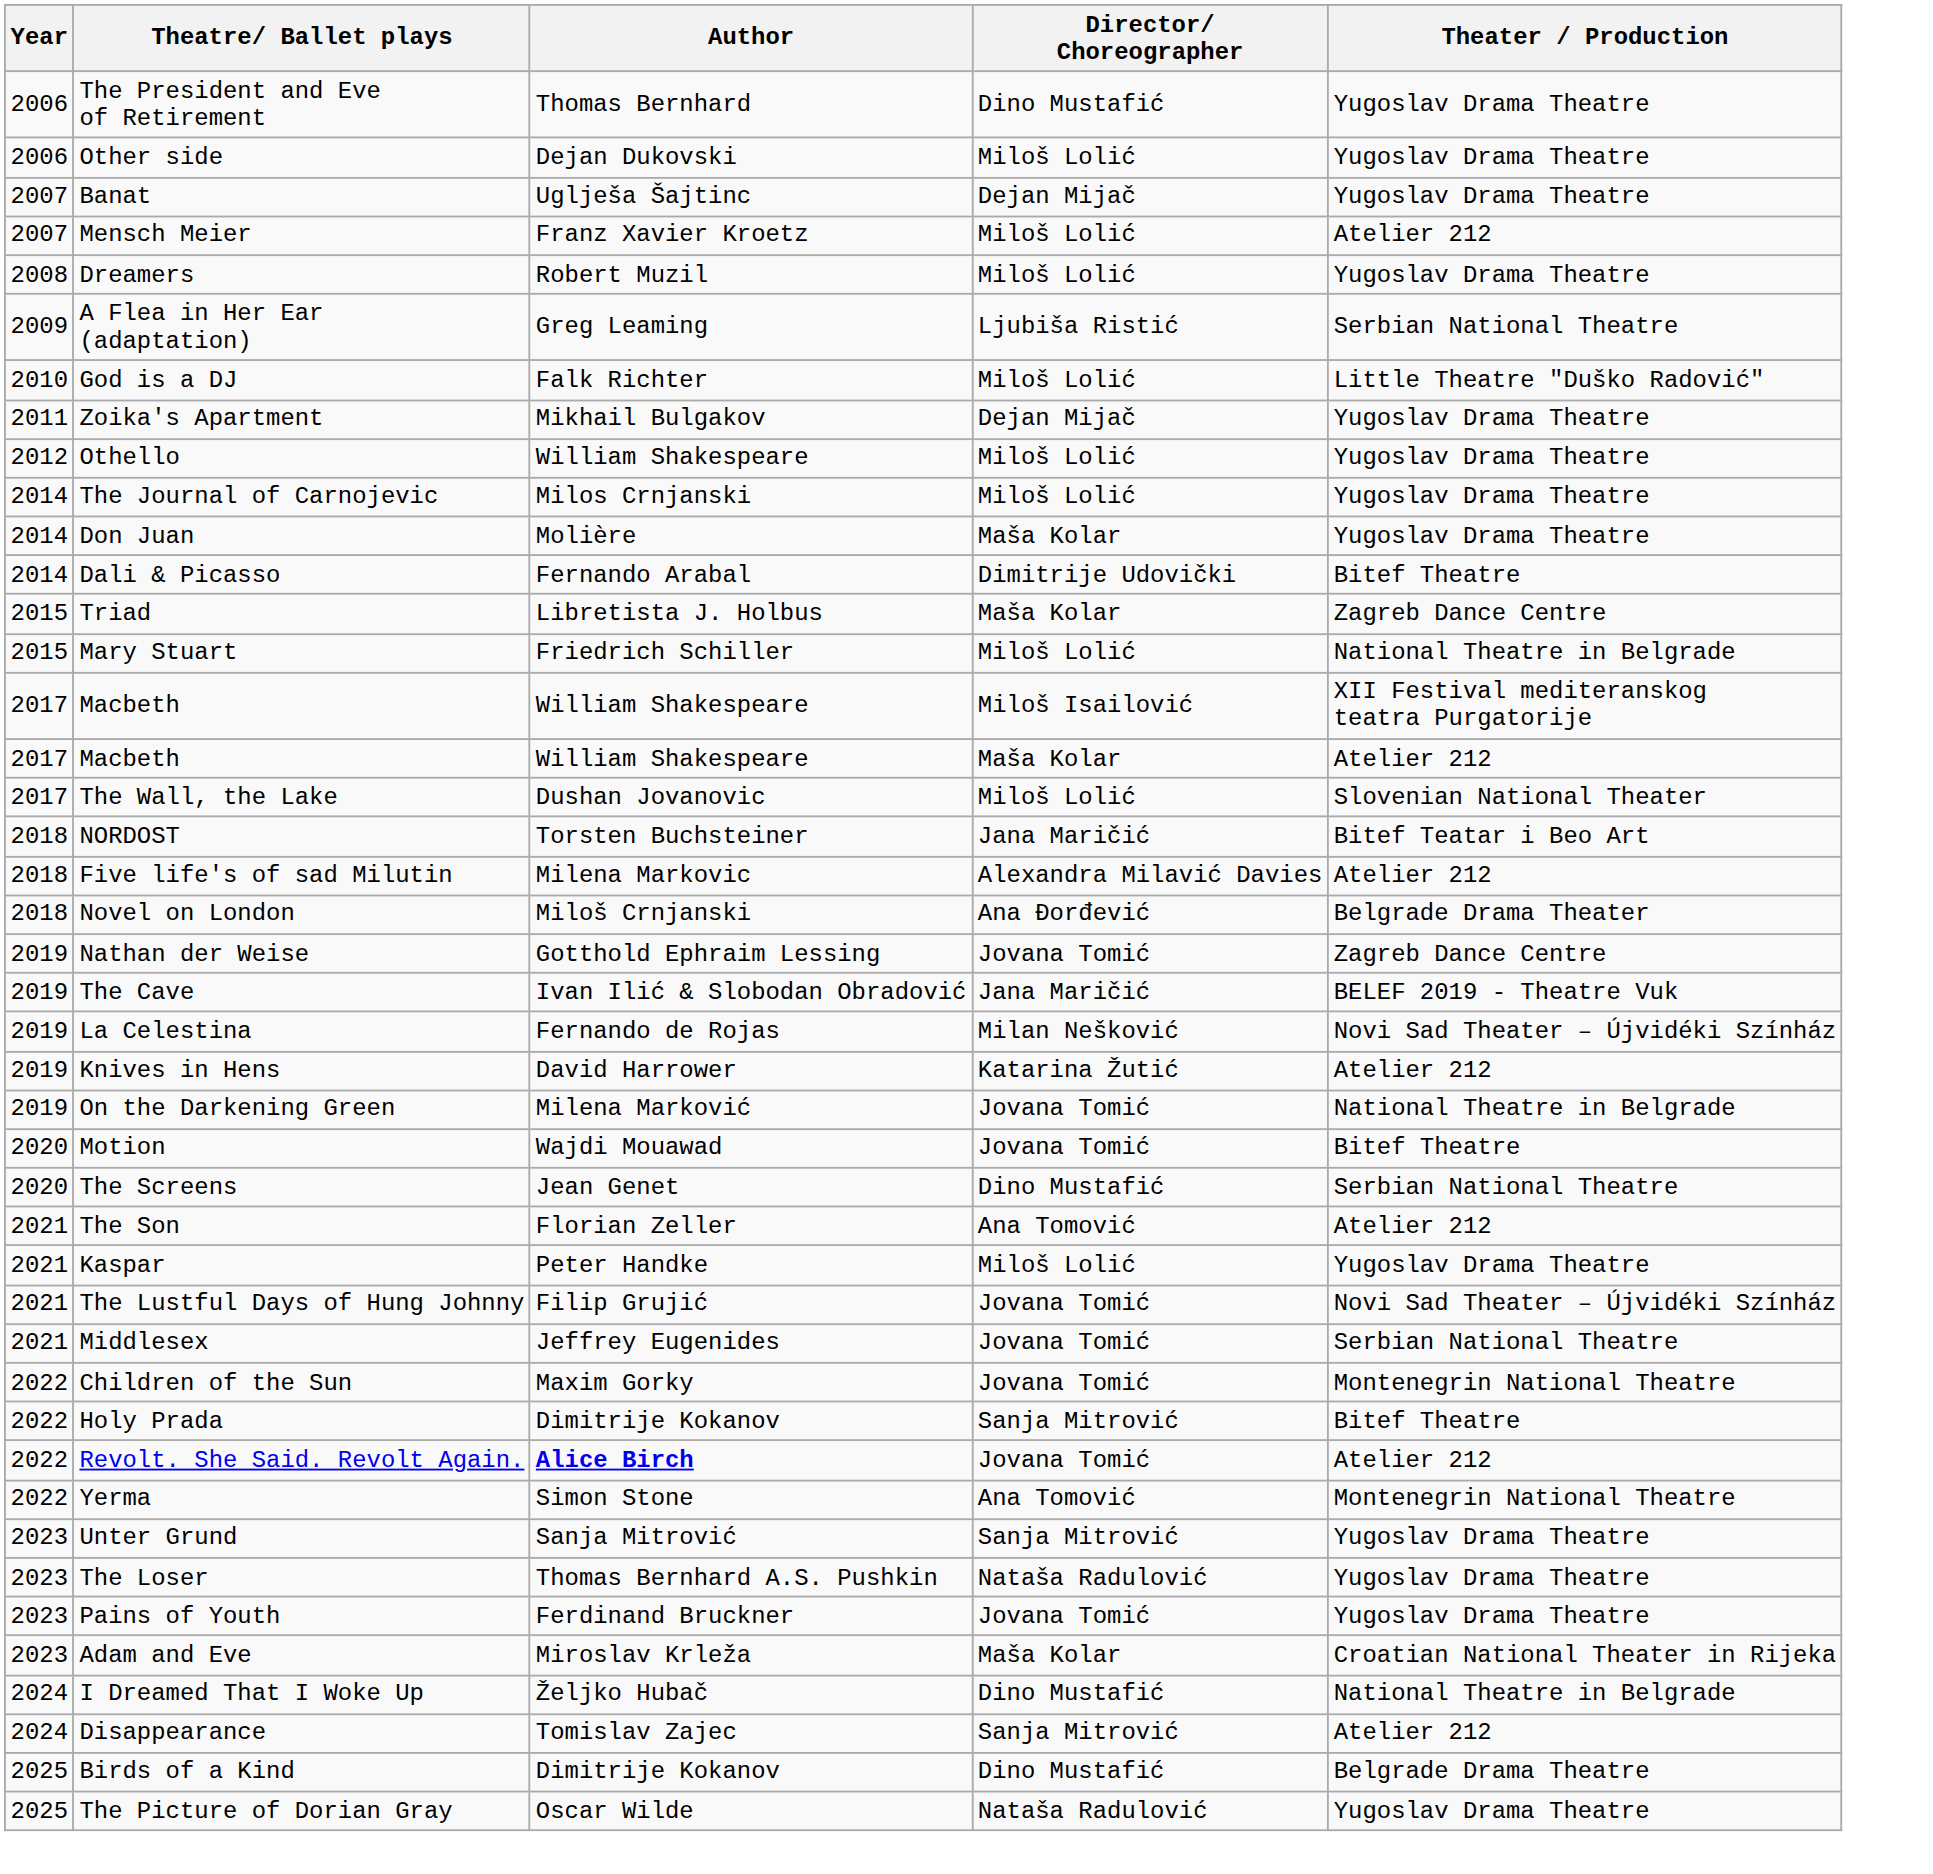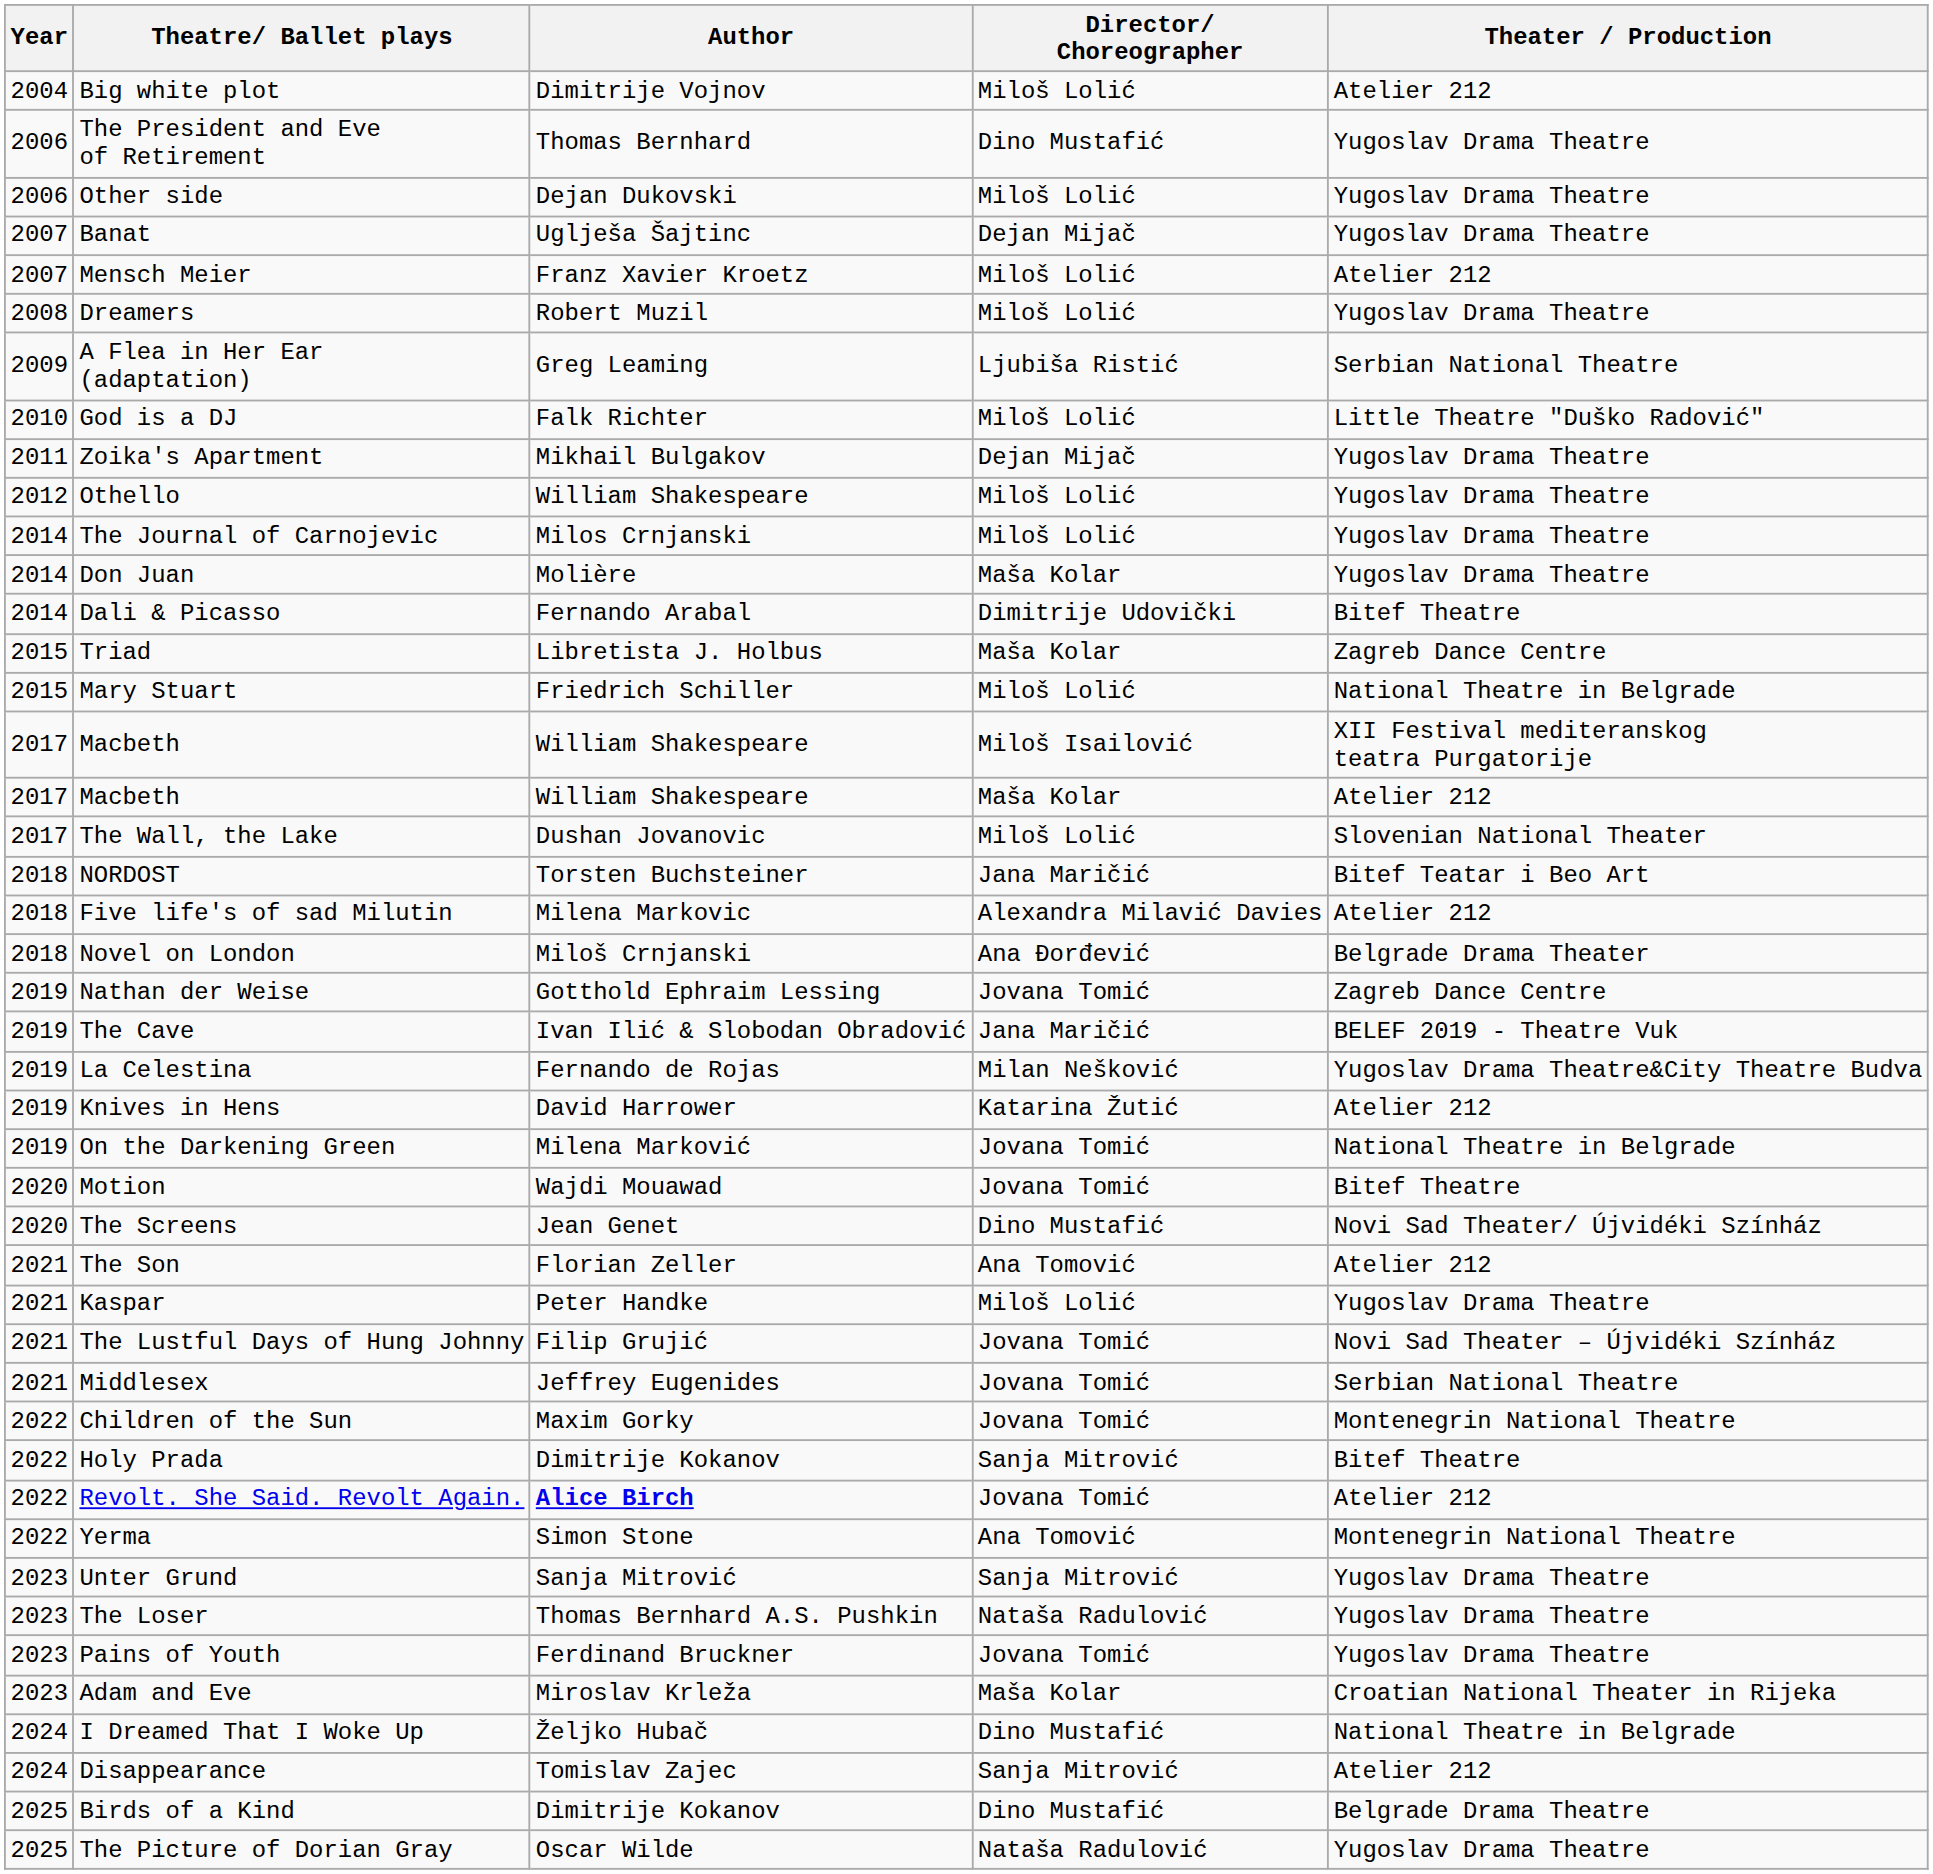 <table class="wikitable">
 <tr>
 <th>Year</th>
 <th>Theatre/ Ballet plays</th>
 <th>Author</th>
 <th>Director/<br>Choreographer</th>
 <th>Theater / Production</th>
+</tr>
+<tr>
+<td>2004</td>
+<td>Big white plot</td>
+<td>Dimitrije Vojnov</td>
+<td>Miloš Lolić</td>
+<td>Atelier 212</td>
 </tr>
 <tr>
 <td>2006</td>
 <td>The President and Eve <br>of Retirement</td>
 <td>Thomas Bernhard</td>
 <td>Dino Mustafić</td>
 <td>Yugoslav Drama Theatre</td>
 </tr>
 <tr>
 <td>2006</td>
 <td>Other side</td>
 <td>Dejan Dukovski</td>
 <td>Miloš Lolić</td>
 <td>Yugoslav Drama Theatre</td>
 </tr>
 <tr>
 <td>2007</td>
 <td>Banat</td>
 <td>Uglješa Šajtinc</td>
 <td>Dejan Mijač</td>
 <td>Yugoslav Drama Theatre</td>
 </tr>
 <tr>
 <td>2007</td>
 <td>Mensch Meier</td>
 <td>Franz Xavier Kroetz</td>
 <td>Miloš Lolić</td>
 <td>Atelier 212</td>
 </tr>
 <tr>
 <td>2008</td>
 <td>Dreamers</td>
 <td>Robert Muzil</td>
 <td>Miloš Lolić</td>
 <td>Yugoslav Drama Theatre</td>
 </tr>
 <tr>
 <td>2009</td>
 <td>A Flea in Her Ear<br>(adaptation)</td>
 <td>Greg Leaming</td>
 <td>Ljubiša Ristić</td>
 <td>Serbian National Theatre</td>
 </tr>
 <tr>
 <td>2010</td>
 <td>God is a DJ</td>
 <td>Falk Richter</td>
 <td>Miloš Lolić</td>
 <td>Little Theatre "Duško Radović"</td>
 </tr>
 <tr>
 <td>2011</td>
 <td>Zoika's Apartment</td>
 <td>Mikhail Bulgakov</td>
 <td>Dejan Mijač</td>
 <td>Yugoslav Drama Theatre</td>
 </tr>
 <tr>
 <td>2012</td>
 <td>Othello</td>
 <td>William Shakespeare</td>
 <td>Miloš Lolić</td>
 <td>Yugoslav Drama Theatre</td>
 </tr>
 <tr>
 <td>2014</td>
 <td>The Journal of Carnojevic</td>
 <td>Milos Crnjanski</td>
 <td>Miloš Lolić</td>
 <td>Yugoslav Drama Theatre</td>
 </tr>
 <tr>
 <td>2014</td>
 <td>Don Juan</td>
 <td>Molière</td>
 <td>Maša Kolar</td>
 <td>Yugoslav Drama Theatre</td>
 </tr>
 <tr>
 <td>2014</td>
 <td>Dali & Picasso</td>
 <td>Fernando Arabal</td>
 <td>Dimitrije Udovički</td>
 <td>Bitef Theatre</td>
 </tr>
 <tr>
 <td>2015</td>
 <td>Triad</td>
 <td>Libretista J. Holbus</td>
 <td>Maša Kolar</td>
 <td>Zagreb Dance Centre</td>
 </tr>
 <tr>
 <td>2015</td>
 <td>Mary Stuart</td>
 <td>Friedrich Schiller</td>
 <td>Miloš Lolić</td>
 <td>National Theatre in Belgrade</td>
 </tr>
 <tr>
 <td>2017</td>
 <td>Macbeth</td>
 <td>William Shakespeare</td>
 <td>Miloš Isailović</td>
 <td>XII Festival mediteranskog<br>teatra Purgatorije</td>
 </tr>
 <tr>
 <td>2017</td>
 <td>Macbeth</td>
 <td>William Shakespeare</td>
 <td>Maša Kolar</td>
 <td>Atelier 212</td>
 </tr>
 <tr>
 <td>2017</td>
 <td>The Wall, the Lake</td>
 <td>Dushan Jovanovic</td>
 <td>Miloš Lolić</td>
 <td>Slovenian National Theater</td>
 </tr>
 <tr>
 <td>2018</td>
 <td>NORDOST</td>
 <td>Torsten Buchsteiner</td>
 <td>Jana Maričić</td>
 <td>Bitef Teatar i Beo Art</td>
 </tr>
 <tr>
 <td>2018</td>
 <td>Five life's of sad Milutin</td>
 <td>Milena Markovic</td>
 <td>Alexandra Milavić Davies</td>
 <td>Atelier 212</td>
 </tr>
 <tr>
 <td>2018</td>
 <td>Novel on London</td>
 <td>Miloš Crnjanski</td>
 <td>Ana Đorđević</td>
 <td>Belgrade Drama Theater</td>
 </tr>
 <tr>
 <td>2019</td>
 <td>Nathan der Weise</td>
 <td>Gotthold Ephraim Lessing</td>
 <td>Jovana Tomić</td>
 <td>Zagreb Dance Centre</td>
 </tr>
 <tr>
 <td>2019</td>
 <td>The Cave</td>
 <td>Ivan Ilić & Slobodan Obradović</td>
 <td>Jana Maričić</td>
 <td>BELEF 2019 - Theatre Vuk</td>
 </tr>
 <tr>
 <td>2019</td>
 <td>La Celestina</td>
 <td>Fernando de Rojas</td>
 <td>Milan Nešković</td>
-<td>Novi Sad Theater – Újvidéki Színház</td>
+<td>Yugoslav Drama Theatre&City Theatre Budva</td>
 </tr>
 <tr>
 <td>2019</td>
 <td>Knives in Hens</td>
 <td>David Harrower</td>
 <td>Katarina Žutić</td>
 <td>Atelier 212</td>
 </tr>
 <tr>
 <td>2019</td>
 <td>On the Darkening Green</td>
 <td>Milena Marković</td>
 <td>Jovana Tomić</td>
 <td>National Theatre in Belgrade</td>
 </tr>
 <tr>
 <td>2020</td>
 <td>Motion</td>
 <td>Wajdi Mouawad</td>
 <td>Jovana Tomić</td>
 <td>Bitef Theatre</td>
 </tr>
 <tr>
 <td>2020</td>
 <td>The Screens</td>
 <td>Jean Genet</td>
 <td>Dino Mustafić</td>
-<td>Serbian National Theatre</td>
+<td>Novi Sad Theater/ Újvidéki Színház</td>
 </tr>
 <tr>
 <td>2021</td>
 <td>The Son</td>
 <td>Florian Zeller</td>
 <td>Ana Tomović</td>
 <td>Atelier 212</td>
 </tr>
 <tr>
 <td>2021</td>
 <td>Kaspar</td>
 <td>Peter Handke</td>
 <td>Miloš Lolić</td>
 <td>Yugoslav Drama Theatre</td>
 </tr>
 <tr>
 <td>2021</td>
 <td>The Lustful Days of Hung Johnny</td>
 <td>Filip Grujić</td>
 <td>Jovana Tomić</td>
 <td>Novi Sad Theater – Újvidéki Színház</td>
 </tr>
 <tr>
 <td>2021</td>
 <td>Middlesex</td>
 <td>Jeffrey Eugenides</td>
 <td>Jovana Tomić</td>
 <td>Serbian National Theatre</td>
 </tr>
 <tr>
 <td>2022</td>
 <td>Children of the Sun</td>
 <td>Maxim Gorky</td>
 <td>Jovana Tomić</td>
 <td>Montenegrin National Theatre</td>
 </tr>
 <tr>
 <td>2022</td>
 <td>Holy Prada</td>
 <td>Dimitrije Kokanov</td>
 <td>Sanja Mitrović</td>
 <td>Bitef Theatre</td>
 </tr>
 <tr>
 <td>2022</td>
 <td><a href='#'>Revolt. She Said. Revolt Again.</a></td>
 <td><strong><a href='#'>Alice Birch</a></strong></td>
 <td>Jovana Tomić</td>
 <td>Atelier 212</td>
 </tr>
 <tr>
 <td>2022</td>
 <td>Yerma</td>
 <td>Simon Stone</td>
 <td>Ana Tomović</td>
 <td>Montenegrin National Theatre</td>
 </tr>
 <tr>
 <td>2023</td>
 <td>Unter Grund</td>
 <td>Sanja Mitrović</td>
 <td>Sanja Mitrović</td>
 <td>Yugoslav Drama Theatre</td>
 </tr>
 <tr>
 <td>2023</td>
 <td>The Loser</td>
 <td>Thomas Bernhard A.S. Pushkin</td>
 <td>Nataša Radulović</td>
 <td>Yugoslav Drama Theatre</td>
 </tr>
 <tr>
 <td>2023</td>
 <td>Pains of Youth</td>
 <td>Ferdinand Bruckner</td>
 <td>Jovana Tomić</td>
 <td>Yugoslav Drama Theatre</td>
 </tr>
 <tr>
 <td>2023</td>
 <td>Adam and Eve</td>
 <td>Miroslav Krleža</td>
 <td>Maša Kolar</td>
 <td>Croatian National Theater in Rijeka</td>
 </tr>
 <tr>
 <td>2024</td>
 <td>I Dreamed That I Woke Up</td>
 <td>Željko Hubač</td>
 <td>Dino Mustafić</td>
 <td>National Theatre in Belgrade</td>
 </tr>
 <tr>
 <td>2024</td>
 <td>Disappearance</td>
 <td>Tomislav Zajec</td>
 <td>Sanja Mitrović</td>
 <td>Atelier 212</td>
 </tr>
 <tr>
 <td>2025</td>
 <td>Birds of a Kind</td>
 <td>Dimitrije Kokanov</td>
 <td>Dino Mustafić</td>
 <td>Belgrade Drama Theatre</td>
 </tr>
 <tr>
 <td>2025</td>
 <td>The Picture of Dorian Gray</td>
 <td>Oscar Wilde</td>
 <td>Nataša Radulović</td>
 <td>Yugoslav Drama Theatre</td>
 </tr>
 </table>
